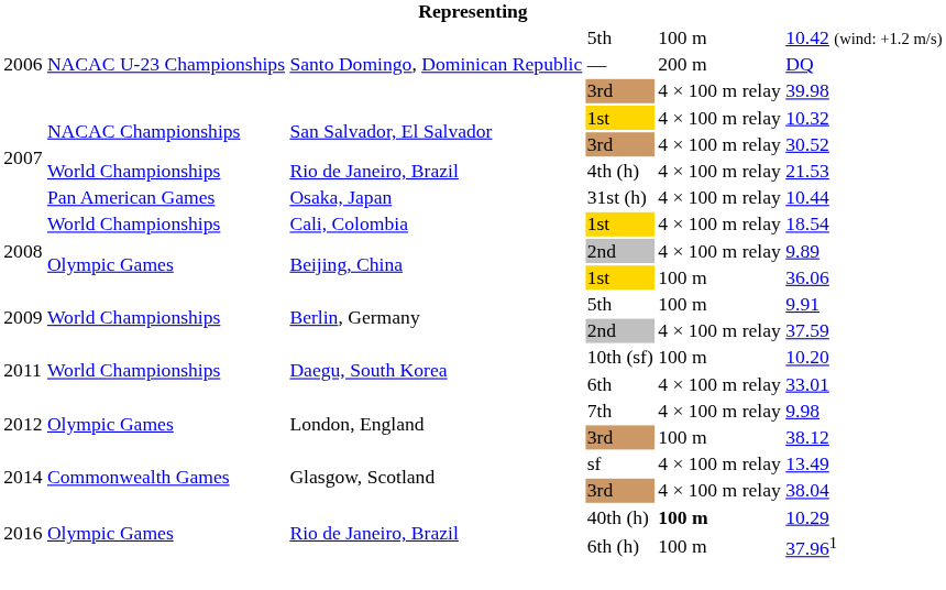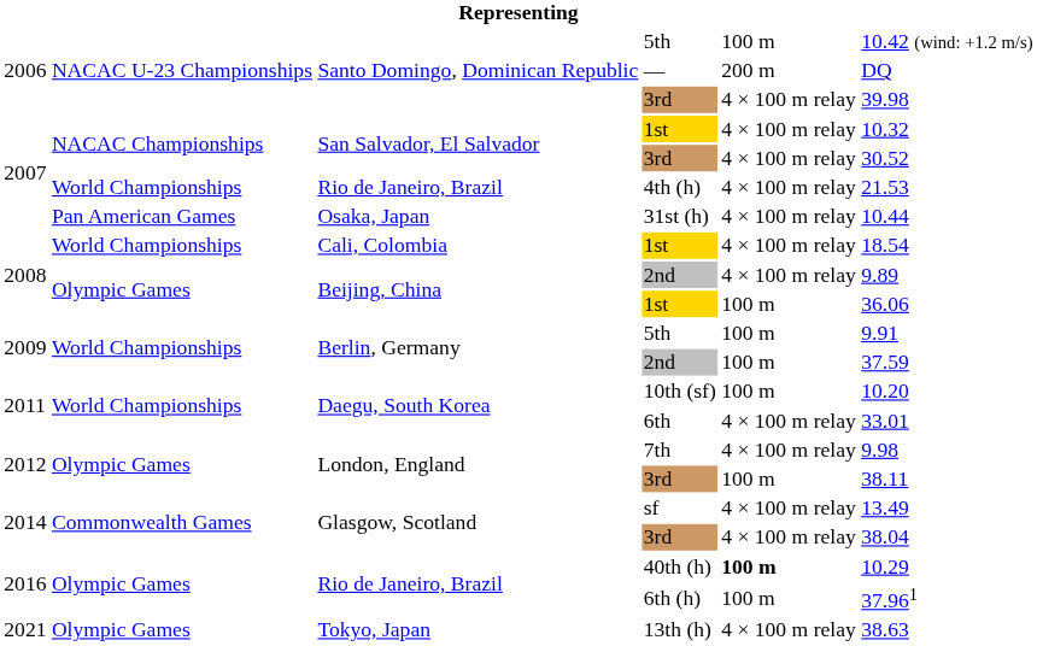 <table>
 <tr>
 <th colspan="6">Representing </th>
 </tr>
 <tr>
 <td rowspan=3>2006</td>
 <td rowspan=3><a href='#'>NACAC U-23 Championships</a></td>
 <td rowspan=3><a href='#'>Santo Domingo</a>, <a href='#'>Dominican Republic</a></td>
 <td>5th</td>
 <td>100 m</td>
 <td><a href='#'>10.42</a> <small>(wind: +1.2 m/s)</small></td>
 </tr>
 <tr>
 <td>—</td>
 <td>200 m</td>
 <td><a href='#'>DQ</a></td>
 </tr>
 <tr>
 <td bgcolor="cc9966">3rd</td>
 <td>4 × 100 m relay</td>
 <td><a href='#'>39.98</a></td>
 </tr>
 <tr>
 <td rowspan=4>2007</td>
 <td rowspan=2><a href='#'>NACAC Championships</a></td>
 <td rowspan=2><a href='#'>San Salvador, El Salvador</a></td>
 <td bgcolor=gold>1st</td>
 <td>4 × 100 m relay</td>
 <td><a href='#'>10.32</a></td>
 </tr>
 <tr>
 <td bgcolor=cc9966>3rd</td>
 <td>4 × 100 m relay</td>
 <td><a href='#'>30.52</a></td>
 </tr>
 <tr>
 <td><a href='#'>World Championships</a></td>
 <td><a href='#'>Rio de Janeiro, Brazil</a></td>
 <td>4th (h)</td>
 <td>4 × 100 m relay</td>
 <td><a href='#'>21.53</a></td>
 </tr>
 <tr>
 <td><a href='#'>Pan American Games</a></td>
 <td><a href='#'>Osaka, Japan</a></td>
 <td>31st (h)</td>
 <td>4 × 100 m relay</td>
 <td><a href='#'>10.44</a></td>
 </tr>
 <tr>
 <td rowspan=3>2008</td>
 <td><a href='#'>World Championships</a></td>
 <td><a href='#'>Cali, Colombia</a></td>
 <td bgcolor=gold>1st</td>
 <td>4 × 100 m relay</td>
 <td><a href='#'>18.54</a></td>
 </tr>
 <tr>
 <td rowspan=2><a href='#'>Olympic Games</a></td>
 <td rowspan=2><a href='#'>Beijing, China</a></td>
 <td bgcolor=silver>2nd</td>
 <td>4 × 100 m relay</td>
 <td><a href='#'>9.89</a></td>
 </tr>
 <tr>
 <td bgcolor=gold>1st</td>
 <td>100 m</td>
 <td><a href='#'>36.06</a></td>
 </tr>
 <tr>
 <td rowspan=2>2009</td>
 <td rowspan=2><a href='#'>World Championships</a></td>
 <td rowspan=2><a href='#'>Berlin</a>, Germany</td>
 <td>5th</td>
 <td>100 m</td>
 <td><a href='#'>9.91</a></td>
 </tr>
 <tr>
 <td bgcolor=silver>2nd</td>
-<td>4 × 100 m relay</td>
+<td>100 m</td>
 <td><a href='#'>37.59</a></td>
 </tr>
 <tr>
 <td rowspan=2>2011</td>
 <td rowspan=2><a href='#'>World Championships</a></td>
 <td rowspan=2><a href='#'>Daegu, South Korea</a></td>
 <td>10th (sf)</td>
 <td>100 m</td>
 <td><a href='#'>10.20</a></td>
 </tr>
 <tr>
 <td>6th</td>
 <td>4 × 100 m relay</td>
 <td><a href='#'>33.01</a></td>
 </tr>
 <tr>
 <td rowspan=2>2012</td>
 <td rowspan=2><a href='#'>Olympic Games</a></td>
 <td rowspan=2>London, England</td>
 <td>7th</td>
 <td>4 × 100 m relay</td>
 <td><a href='#'>9.98</a></td>
 </tr>
 <tr>
 <td bgcolor=cc9966>3rd</td>
 <td>100 m</td>
-<td><a href='#'>38.12</a></td>
+<td><a href='#'>38.11</a></td>
 </tr>
 <tr>
 <td rowspan=2>2014</td>
 <td rowspan=2><a href='#'>Commonwealth Games</a></td>
 <td rowspan=2>Glasgow, Scotland</td>
 <td>sf</td>
 <td>4 × 100 m relay</td>
 <td><a href='#'>13.49</a></td>
 </tr>
 <tr>
 <td bgcolor=cc9966>3rd</td>
 <td>4 × 100 m relay</td>
 <td><a href='#'>38.04</a></td>
 </tr>
 <tr>
 <td rowspan=2>2016</td>
 <td rowspan=2><a href='#'>Olympic Games</a></td>
 <td rowspan=2><a href='#'>Rio de Janeiro, Brazil</a></td>
 <td>40th (h)</td>
 <td><strong>100 m</strong></td>
 <td><a href='#'>10.29</a></td>
 </tr>
 <tr>
 <td>6th (h)</td>
 <td>100 m</td>
 <td><a href='#'>37.96</a><sup>1</sup></td>
 </tr>
+<tr>
+<td>2021</td>
+<td><a href='#'>Olympic Games</a></td>
+<td><a href='#'>Tokyo, Japan</a></td>
+<td>13th (h)</td>
+<td>4 × 100 m relay</td>
+<td><a href='#'>38.63</a></td>
+</tr>
 </table>
